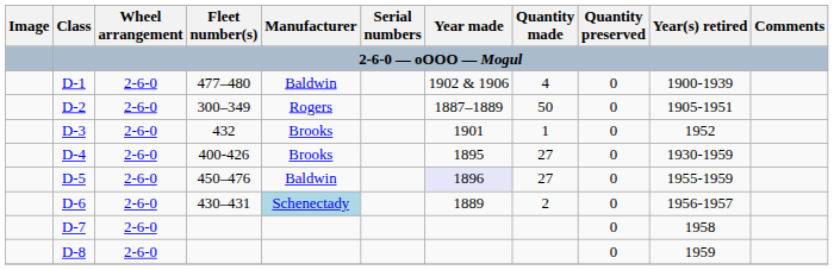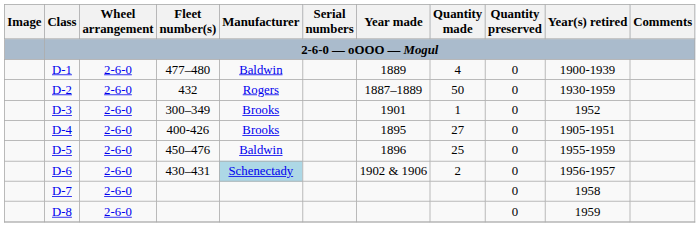 <table class="wikitable" style="text-align:center">
 <tr style="background:#AABBCC; font-weight:bold">
 <th>Image</th>
 <th>Class</th>
 <th>Wheel<br>arrangement</th>
 <th>Fleet<br>number(s)</th>
 <th>Manufacturer</th>
 <th>Serial<br>numbers</th>
 <th>Year made</th>
 <th>Quantity<br>made</th>
 <th>Quantity<br>preserved</th>
 <th>Year(s) retired</th>
 <th>Comments</th>
 </tr>
 <tr style="background:#AABBCC; font-weight:bold">
 <td></td>
 <td colspan="10">2-6-0 — oOOO — <em>Mogul</em></td>
 </tr>
 <tr>
 <td></td>
 <td><a href='#'>D-1</a></td>
 <td><a href='#'>2-6-0</a></td>
 <td>477–480</td>
 <td><a href='#'>Baldwin</a></td>
 <td></td>
-<td>1902 & 1906</td>
+<td>1889</td>
 <td>4</td>
 <td>0</td>
 <td>1900-1939</td>
 <td align="left"></td>
 </tr>
 <tr>
 <td></td>
 <td><a href='#'>D-2</a></td>
 <td><a href='#'>2-6-0</a></td>
-<td>300–349</td>
+<td>432</td>
 <td><a href='#'>Rogers</a></td>
 <td></td>
 <td>1887–1889</td>
 <td>50</td>
 <td>0</td>
-<td>1905-1951</td>
+<td>1930-1959</td>
 <td align="left"></td>
 </tr>
 <tr>
 <td></td>
 <td><a href='#'>D-3</a></td>
 <td><a href='#'>2-6-0</a></td>
-<td>432</td>
+<td>300–349</td>
 <td><a href='#'>Brooks</a></td>
 <td></td>
 <td>1901</td>
 <td>1</td>
 <td>0</td>
 <td>1952</td>
 <td align="left"></td>
 </tr>
 <tr>
 <td></td>
 <td><a href='#'>D-4</a></td>
 <td><a href='#'>2-6-0</a></td>
 <td>400-426</td>
 <td><a href='#'>Brooks</a></td>
 <td></td>
 <td>1895</td>
 <td>27</td>
 <td>0</td>
-<td>1930-1959</td>
+<td>1905-1951</td>
 <td align="left"></td>
 </tr>
 <tr>
 <td></td>
 <td><a href='#'>D-5</a></td>
 <td><a href='#'>2-6-0</a></td>
 <td>450–476</td>
 <td><a href='#'>Baldwin</a></td>
 <td></td>
-<td style="background: lavender;">1896</td>
-<td>27</td>
+<td>1896</td>
+<td>25</td>
 <td>0</td>
 <td>1955-1959</td>
 <td align="left"></td>
 </tr>
 <tr>
 <td></td>
 <td><a href='#'>D-6</a></td>
 <td><a href='#'>2-6-0</a></td>
 <td>430–431</td>
 <td style="background: lightblue;"><a href='#'>Schenectady</a></td>
 <td></td>
-<td>1889</td>
+<td>1902 & 1906</td>
 <td>2</td>
 <td>0</td>
 <td>1956-1957</td>
 <td align="left"></td>
 </tr>
 <tr>
 <td></td>
 <td><a href='#'>D-7</a></td>
 <td><a href='#'>2-6-0</a></td>
 <td></td>
 <td></td>
 <td></td>
 <td></td>
 <td></td>
 <td>0</td>
 <td>1958</td>
 <td align="left"></td>
 </tr>
 <tr>
 <td></td>
 <td><a href='#'>D-8</a></td>
 <td><a href='#'>2-6-0</a></td>
 <td></td>
 <td></td>
 <td></td>
 <td></td>
 <td></td>
 <td>0</td>
 <td>1959</td>
 <td align="left"></td>
 </tr>
 <tr>
 </tr>
 </table>
